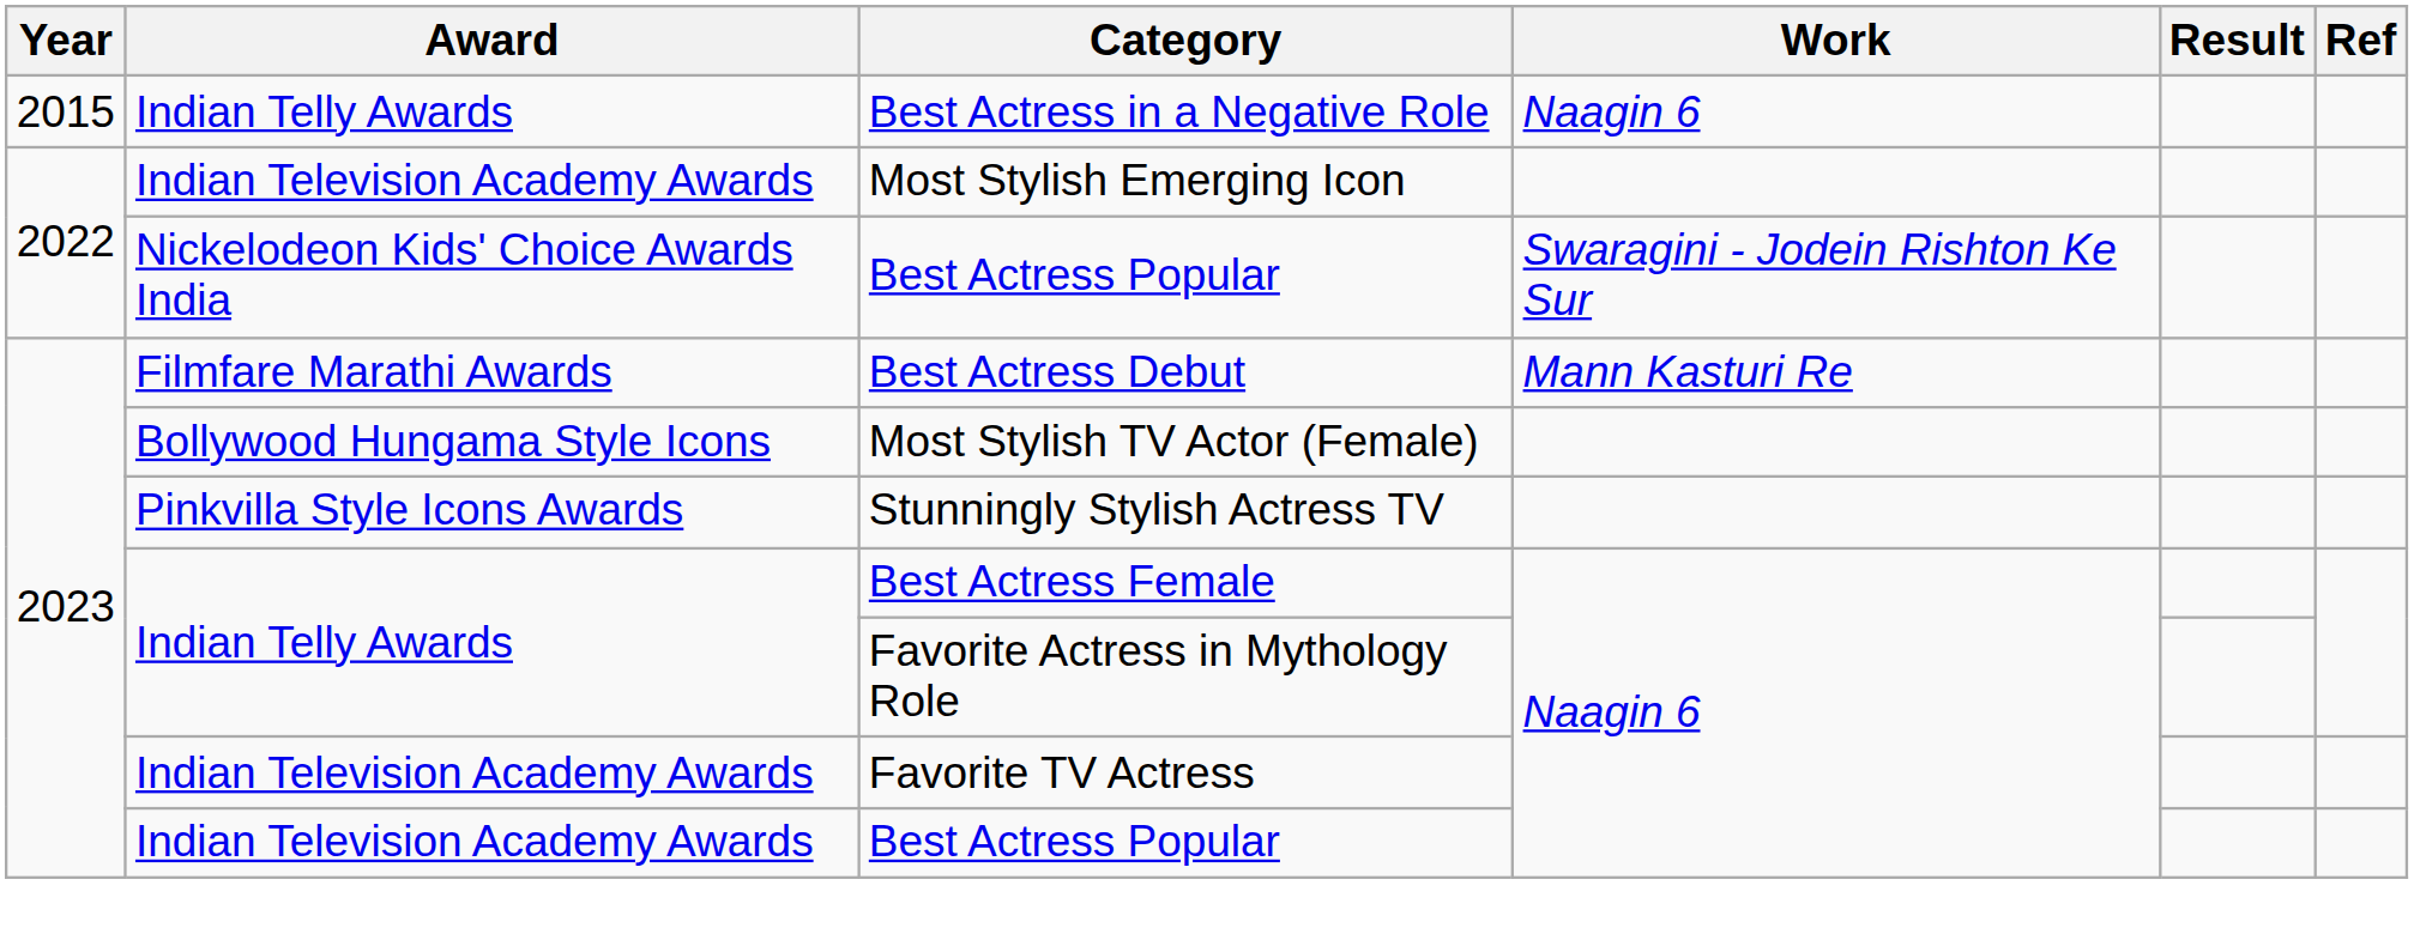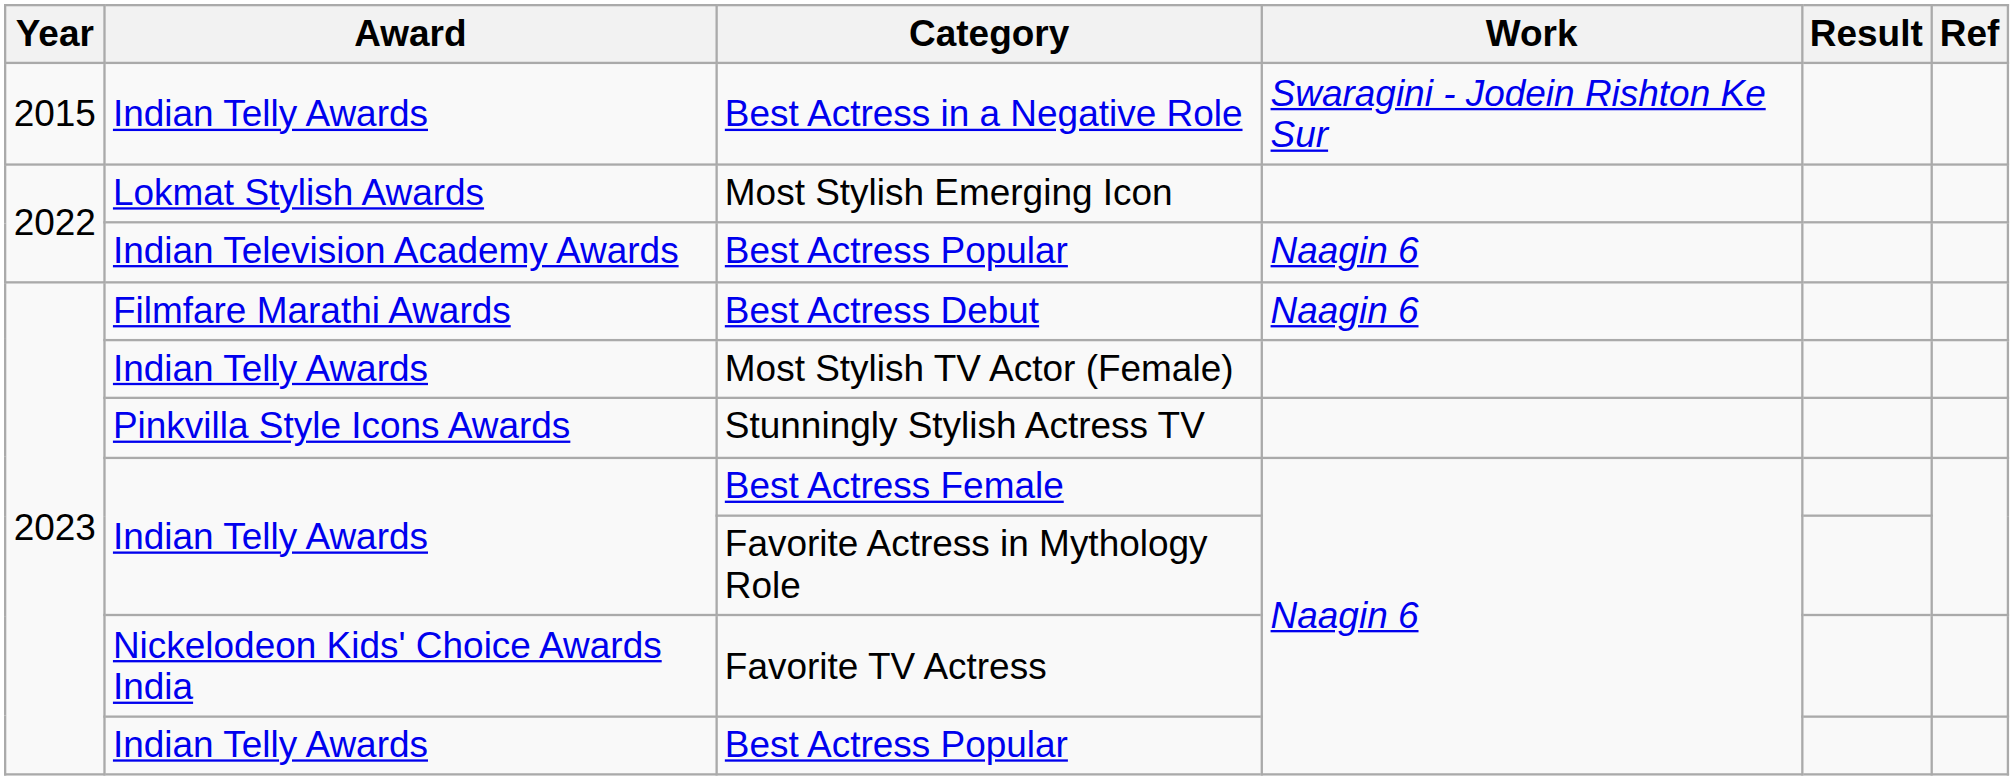 <table class="wikitable">
 <tr>
 <th>Year</th>
 <th>Award</th>
 <th>Category</th>
 <th>Work</th>
 <th>Result</th>
 <th>Ref</th>
 </tr>
 <tr>
 <td>2015</td>
 <td><a href='#'>Indian Telly Awards</a></td>
 <td><a href='#'>Best Actress in a Negative Role</a></td>
-<td><em><a href='#'>Naagin 6</a></em></td>
+<td><em><a href='#'>Swaragini - Jodein Rishton Ke Sur</a></em></td>
 <td></td>
 <td></td>
 </tr>
 <tr>
 <td rowspan="2">2022</td>
-<td><a href='#'>Indian Television Academy Awards</a></td>
+<td><a href='#'>Lokmat Stylish Awards</a></td>
 <td>Most Stylish Emerging Icon</td>
 <td></td>
 <td></td>
 <td></td>
 </tr>
 <tr>
-<td rowspan="1"><a href='#'>Nickelodeon Kids' Choice Awards India</a></td>
+<td><a href='#'>Indian Television Academy Awards</a></td>
 <td><a href='#'>Best Actress Popular</a></td>
-<td><em><a href='#'>Swaragini - Jodein Rishton Ke Sur</a></em></td>
+<td><em><a href='#'>Naagin 6</a></em></td>
 <td></td>
 <td></td>
 </tr>
 <tr>
 <td rowspan="8">2023</td>
 <td><a href='#'>Filmfare Marathi Awards</a></td>
 <td><a href='#'>Best Actress Debut</a></td>
-<td><em><a href='#'>Mann Kasturi Re</a></em></td>
+<td><em><a href='#'>Naagin 6</a></em></td>
 <td></td>
 <td></td>
 </tr>
 <tr>
-<td><a href='#'>Bollywood Hungama Style Icons</a></td>
+<td><a href='#'>Indian Telly Awards</a></td>
 <td>Most Stylish TV Actor (Female)</td>
 <td></td>
 <td></td>
 <td></td>
 </tr>
 <tr>
 <td><a href='#'>Pinkvilla Style Icons Awards</a></td>
 <td>Stunningly Stylish Actress TV</td>
 <td></td>
 <td></td>
 <td></td>
 </tr>
 <tr>
 <td rowspan="2"><a href='#'>Indian Telly Awards</a></td>
 <td><a href='#'>Best Actress Female</a></td>
 <td rowspan="4"><em><a href='#'>Naagin 6</a></em></td>
 <td></td>
 <td rowspan="2"></td>
 </tr>
 <tr>
 <td>Favorite Actress in Mythology Role</td>
 <td></td>
 </tr>
 <tr>
-<td><a href='#'>Indian Television Academy Awards</a></td>
+<td rowspan="1"><a href='#'>Nickelodeon Kids' Choice Awards India</a></td>
 <td>Favorite TV Actress</td>
 <td></td>
 <td></td>
 </tr>
 <tr>
-<td><a href='#'>Indian Television Academy Awards</a></td>
+<td><a href='#'>Indian Telly Awards</a></td>
 <td><a href='#'>Best Actress Popular</a></td>
 <td></td>
 <td></td>
 </tr>
 </table>
